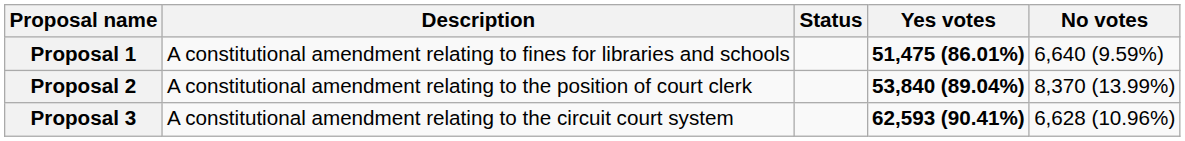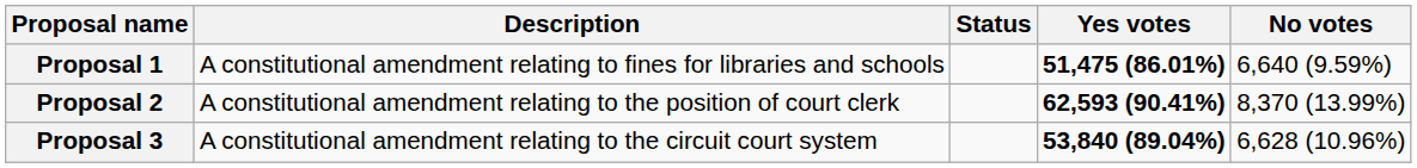 <table class="wikitable sortable plainrowheaders">
 <tr>
 <th scope="col">Proposal name</th>
 <th class="unsortable" scope="col">Description</th>
 <th scope="col">Status</th>
 <th scope="col">Yes votes</th>
 <th scope="col">No votes</th>
 </tr>
 <tr>
 <th scope="row">Proposal 1</th>
 <td>A constitutional amendment relating to fines for libraries and schools</td>
 <td></td>
 <td><strong>51,475 (86.01%)</strong></td>
 <td>6,640 (9.59%)</td>
 </tr>
 <tr>
 <th scope="row">Proposal 2</th>
 <td>A constitutional amendment relating to the position of court clerk</td>
 <td></td>
-<td><strong>53,840 (89.04%)</strong></td>
+<td><strong>62,593 (90.41%)</strong></td>
 <td>8,370 (13.99%)</td>
 </tr>
 <tr>
 <th scope="row">Proposal 3</th>
 <td>A constitutional amendment relating to the circuit court system</td>
 <td></td>
-<td><strong>62,593 (90.41%)</strong></td>
+<td><strong>53,840 (89.04%)</strong></td>
 <td>6,628 (10.96%)</td>
 </tr>
 </table>
